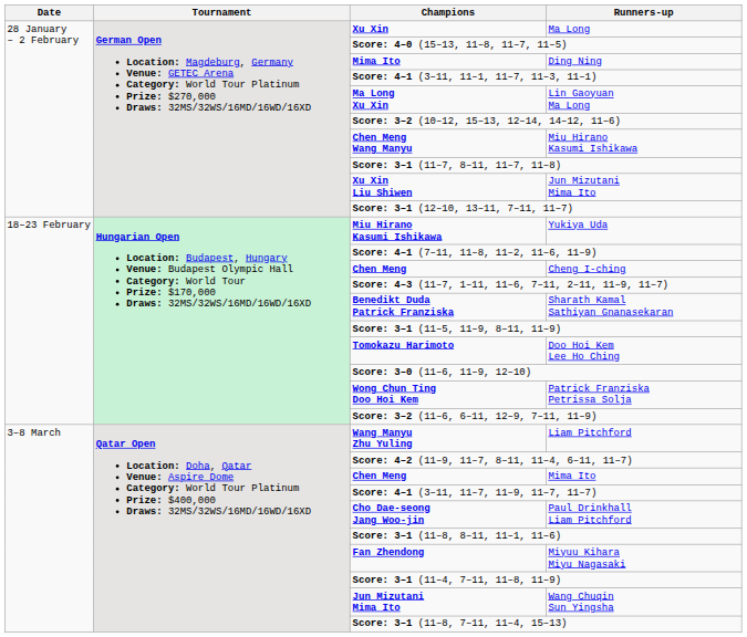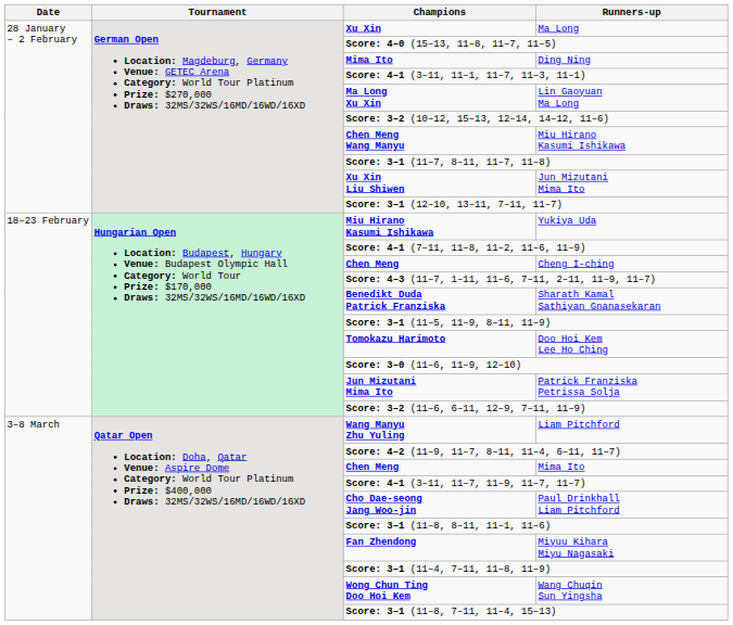 <table class=wikitable style=font-size:100%>
 <tr>
 <th width=110>Date</th>
 <th width=330>Tournament</th>
 <th width=250>Champions</th>
 <th width=250>Runners-up</th>
 </tr>
 <tr valign=top>
 <td rowspan=10>28 January <br>– 2 February</td>
 <td style="background:#e5e4e2;" rowspan="10"><br><strong><a href='#'>German Open</a></strong><ul><li><strong>Location:</strong> <a href='#'>Magdeburg</a>, <a href='#'>Germany</a></li><li><strong>Venue:</strong> <a href='#'>GETEC Arena</a></li><li><strong>Category:</strong> World Tour Platinum</li><li><strong>Prize:</strong> $270,000</li><li><strong>Draws:</strong> 32MS/32WS/16MD/16WD/16XD</li></ul></td>
 <td><strong> <a href='#'>Xu Xin</a></strong></td>
 <td> <a href='#'>Ma Long</a></td>
 </tr>
 <tr>
 <td colspan=2><strong>Score: 4–0</strong> (15–13, 11–8, 11–7, 11–5)</td>
 </tr>
 <tr valign=top>
 <td><strong> <a href='#'>Mima Ito</a></strong></td>
 <td> <a href='#'>Ding Ning</a></td>
 </tr>
 <tr>
 <td colspan=2><strong>Score: 4–1</strong> (3–11, 11–1, 11–7, 11–3, 11–1)</td>
 </tr>
 <tr valign=top>
 <td><strong> <a href='#'>Ma Long</a><br> <a href='#'>Xu Xin</a></strong></td>
 <td> <a href='#'>Lin Gaoyuan</a><br> <a href='#'>Ma Long</a></td>
 </tr>
 <tr>
 <td colspan=2><strong>Score: 3–2</strong> (10–12, 15–13, 12–14, 14–12, 11–6)</td>
 </tr>
 <tr valign=top>
 <td><strong> <a href='#'>Chen Meng</a><br> <a href='#'>Wang Manyu</a></strong></td>
 <td> <a href='#'>Miu Hirano</a><br> <a href='#'>Kasumi Ishikawa</a></td>
 </tr>
 <tr>
 <td colspan=2><strong>Score: 3–1</strong> (11–7, 8–11, 11–7, 11–8)</td>
 </tr>
 <tr valign=top>
 <td><strong> <a href='#'>Xu Xin</a><br> <a href='#'>Liu Shiwen</a></strong></td>
 <td> <a href='#'>Jun Mizutani</a><br> <a href='#'>Mima Ito</a></td>
 </tr>
 <tr>
 <td colspan=2><strong>Score: 3–1</strong> (12–10, 13–11, 7–11, 11–7)</td>
 </tr>
 <tr valign=top>
 <td rowspan=10>18–23 February</td>
 <td style="background:#c7f2d5;" rowspan="10"><br><strong><a href='#'>Hungarian Open</a></strong><ul><li><strong>Location:</strong> <a href='#'>Budapest</a>, <a href='#'>Hungary</a></li><li><strong>Venue:</strong> Budapest Olympic Hall</li><li><strong>Category:</strong> World Tour</li><li><strong>Prize:</strong> $170,000</li><li><strong>Draws:</strong> 32MS/32WS/16MD/16WD/16XD</li></ul></td>
 <td><strong> <a href='#'>Miu Hirano</a><br> <a href='#'>Kasumi Ishikawa</a></strong></td>
 <td> <a href='#'>Yukiya Uda</a></td>
 </tr>
 <tr>
 <td colspan=2><strong>Score: 4–1</strong> (7–11, 11–8, 11–2, 11–6, 11–9)</td>
 </tr>
 <tr valign=top>
 <td><strong> <a href='#'>Chen Meng</a></strong></td>
 <td> <a href='#'>Cheng I-ching</a></td>
 </tr>
 <tr>
 <td colspan=2><strong>Score: 4–3</strong> (11–7, 1–11, 11–6, 7–11, 2–11, 11–9, 11–7)</td>
 </tr>
 <tr valign=top>
 <td><strong> <a href='#'>Benedikt Duda</a><br> <a href='#'>Patrick Franziska</a></strong></td>
 <td> <a href='#'>Sharath Kamal</a><br> <a href='#'>Sathiyan Gnanasekaran</a></td>
 </tr>
 <tr>
 <td colspan=2><strong>Score: 3–1</strong> (11–5, 11–9, 8–11, 11–9)</td>
 </tr>
 <tr valign=top>
 <td><strong> <a href='#'>Tomokazu Harimoto</a></strong></td>
 <td> <a href='#'>Doo Hoi Kem</a><br> <a href='#'>Lee Ho Ching</a></td>
 </tr>
 <tr>
 <td colspan=2><strong>Score: 3–0</strong> (11–6, 11–9, 12–10)</td>
 </tr>
 <tr valign=top>
-<td><strong> <a href='#'>Wong Chun Ting</a><br> <a href='#'>Doo Hoi Kem</a></strong></td>
+<td><strong> <a href='#'>Jun Mizutani</a><br> <a href='#'>Mima Ito</a></strong></td>
 <td> <a href='#'>Patrick Franziska</a><br> <a href='#'>Petrissa Solja</a></td>
 </tr>
 <tr>
 <td colspan=2><strong>Score: 3–2</strong> (11–6, 6–11, 12–9, 7–11, 11–9)</td>
 </tr>
 <tr valign=top>
 <td rowspan=10>3–8 March</td>
 <td style="background:#e5e4e2;" rowspan="10"><br><strong><a href='#'>Qatar Open</a></strong><ul><li><strong>Location:</strong> <a href='#'>Doha</a>, <a href='#'>Qatar</a></li><li><strong>Venue:</strong> <a href='#'>Aspire Dome</a></li><li><strong>Category:</strong> World Tour Platinum</li><li><strong>Prize:</strong> $400,000</li><li><strong>Draws:</strong> 32MS/32WS/16MD/16WD/16XD</li></ul></td>
 <td><strong> <a href='#'>Wang Manyu</a><br> <a href='#'>Zhu Yuling</a></strong></td>
 <td> <a href='#'>Liam Pitchford</a></td>
 </tr>
 <tr>
 <td colspan=2><strong>Score: 4–2</strong> (11–9, 11–7, 8–11, 11–4, 6–11, 11–7)</td>
 </tr>
 <tr valign=top>
 <td><strong> <a href='#'>Chen Meng</a></strong></td>
 <td> <a href='#'>Mima Ito</a></td>
 </tr>
 <tr>
 <td colspan=2><strong>Score: 4–1</strong> (3–11, 11–7, 11–9, 11–7, 11–7)</td>
 </tr>
 <tr valign=top>
 <td><strong> <a href='#'>Cho Dae-seong</a><br> <a href='#'>Jang Woo-jin</a></strong></td>
 <td> <a href='#'>Paul Drinkhall</a><br> <a href='#'>Liam Pitchford</a></td>
 </tr>
 <tr>
 <td colspan=2><strong>Score: 3–1</strong> (11–8, 8–11, 11–1, 11–6)</td>
 </tr>
 <tr valign=top>
 <td><strong> <a href='#'>Fan Zhendong</a></strong></td>
 <td> <a href='#'>Miyuu Kihara</a><br> <a href='#'>Miyu Nagasaki</a></td>
 </tr>
 <tr>
 <td colspan=2><strong>Score: 3–1</strong> (11–4, 7–11, 11–8, 11–9)</td>
 </tr>
 <tr valign=top>
-<td><strong> <a href='#'>Jun Mizutani</a><br> <a href='#'>Mima Ito</a></strong></td>
+<td><strong> <a href='#'>Wong Chun Ting</a><br> <a href='#'>Doo Hoi Kem</a></strong></td>
 <td> <a href='#'>Wang Chuqin</a><br> <a href='#'>Sun Yingsha</a></td>
 </tr>
 <tr>
 <td colspan=2><strong>Score: 3–1</strong> (11–8, 7–11, 11–4, 15–13)</td>
 </tr>
 </table>
